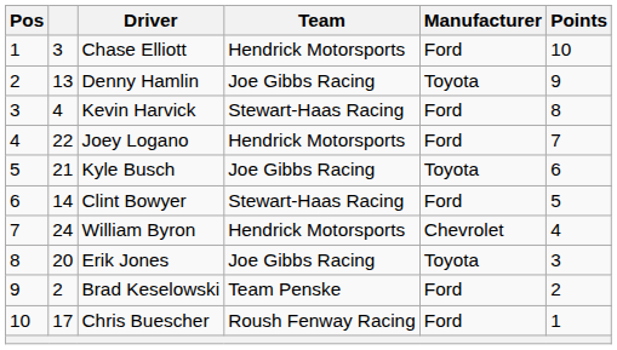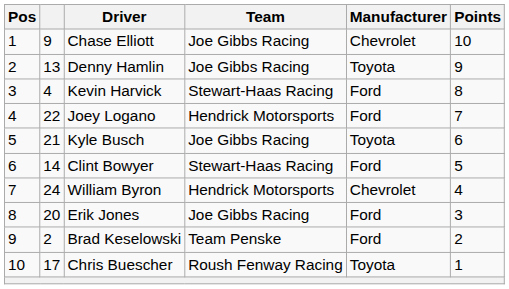 <table class="wikitable" style="font-size:98%">
 <tr>
 <th>Pos</th>
 <th></th>
 <th>Driver</th>
 <th>Team</th>
 <th>Manufacturer</th>
 <th>Points</th>
 </tr>
 <tr>
 <td>1</td>
-<td>3</td>
+<td>9</td>
 <td>Chase Elliott</td>
-<td>Hendrick Motorsports</td>
-<td>Ford</td>
+<td>Joe Gibbs Racing</td>
+<td>Chevrolet</td>
 <td>10</td>
 </tr>
 <tr>
 <td>2</td>
 <td>13</td>
 <td>Denny Hamlin</td>
 <td>Joe Gibbs Racing</td>
 <td>Toyota</td>
 <td>9</td>
 </tr>
 <tr>
 <td>3</td>
 <td>4</td>
 <td>Kevin Harvick</td>
 <td>Stewart-Haas Racing</td>
 <td>Ford</td>
 <td>8</td>
 </tr>
 <tr>
 <td>4</td>
 <td>22</td>
 <td>Joey Logano</td>
 <td>Hendrick Motorsports</td>
 <td>Ford</td>
 <td>7</td>
 </tr>
 <tr>
 <td>5</td>
 <td>21</td>
 <td>Kyle Busch</td>
 <td>Joe Gibbs Racing</td>
 <td>Toyota</td>
 <td>6</td>
 </tr>
 <tr>
 <td>6</td>
 <td>14</td>
 <td>Clint Bowyer</td>
 <td>Stewart-Haas Racing</td>
 <td>Ford</td>
 <td>5</td>
 </tr>
 <tr>
 <td>7</td>
 <td>24</td>
 <td>William Byron</td>
 <td>Hendrick Motorsports</td>
 <td>Chevrolet</td>
 <td>4</td>
 </tr>
 <tr>
 <td>8</td>
 <td>20</td>
 <td>Erik Jones</td>
 <td>Joe Gibbs Racing</td>
-<td>Toyota</td>
+<td>Ford</td>
 <td>3</td>
 </tr>
 <tr>
 <td>9</td>
 <td>2</td>
 <td>Brad Keselowski</td>
 <td>Team Penske</td>
 <td>Ford</td>
 <td>2</td>
 </tr>
 <tr>
 <td>10</td>
 <td>17</td>
 <td>Chris Buescher</td>
 <td>Roush Fenway Racing</td>
-<td>Ford</td>
+<td>Toyota</td>
 <td>1</td>
 </tr>
 <tr>
 <th colspan="6"></th>
 </tr>
 </table>
